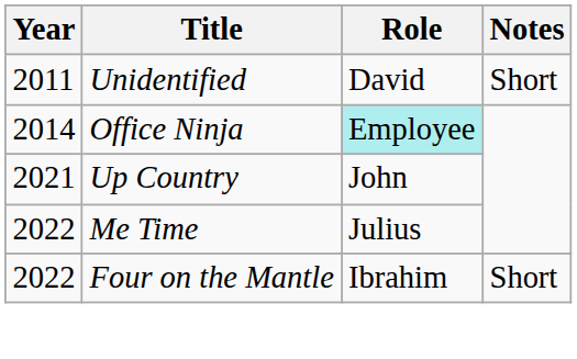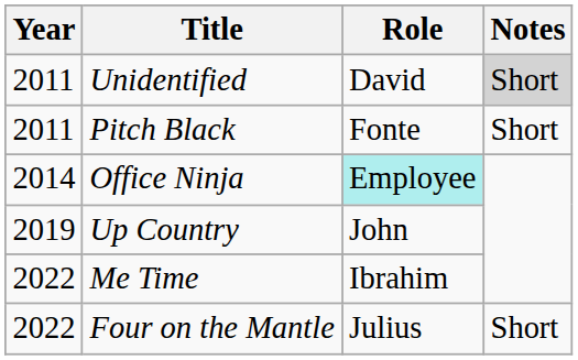 <table class="wikitable sortable">
 <tr>
 <th>Year</th>
 <th>Title</th>
 <th>Role</th>
 <th class="unsortable">Notes</th>
 </tr>
 <tr>
 <td>2011</td>
 <td><em>Unidentified</em></td>
 <td>David</td>
+<td style="background: lightgrey;">Short</td>
+</tr>
+<tr>
+<td>2011</td>
+<td><em>Pitch Black</em></td>
+<td>Fonte</td>
 <td>Short</td>
 </tr>
 <tr>
 <td>2014</td>
 <td><em>Office Ninja</em></td>
 <td style="background: paleturquoise;">Employee</td>
 </tr>
 <tr>
-<td>2021</td>
+<td>2019</td>
 <td><em>Up Country</em></td>
 <td>John</td>
 </tr>
 <tr>
 <td>2022</td>
 <td><em>Me Time</em></td>
-<td>Julius</td>
+<td>Ibrahim</td>
 </tr>
 <tr>
 <td>2022</td>
 <td><em>Four on the Mantle</em></td>
-<td>Ibrahim</td>
+<td>Julius</td>
 <td>Short</td>
 </tr>
 </table>
